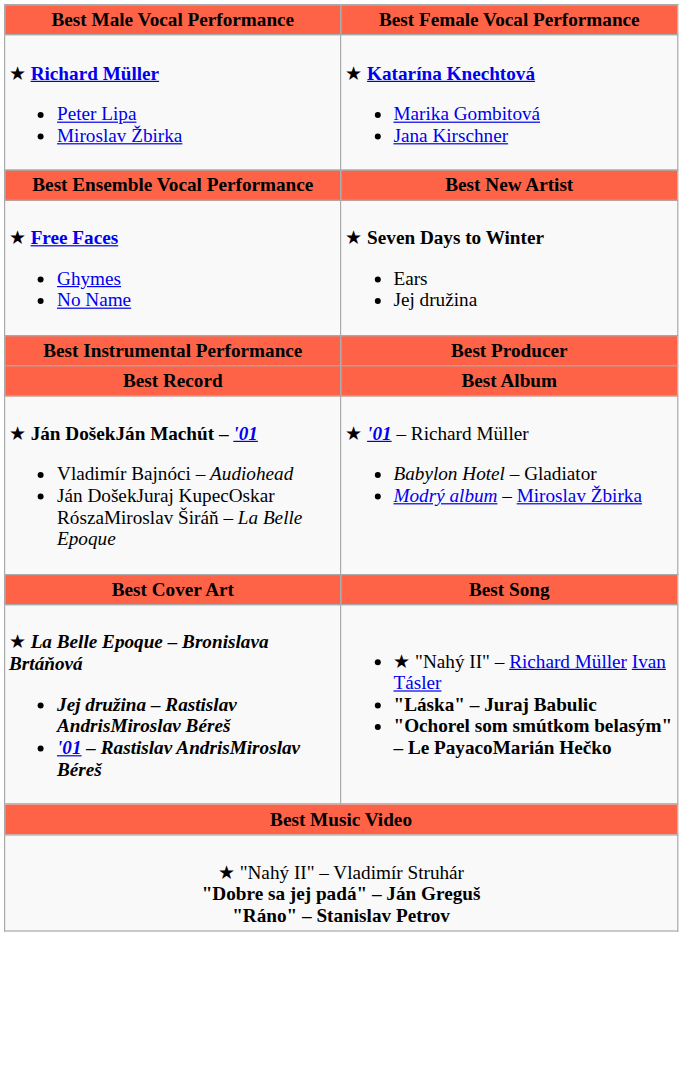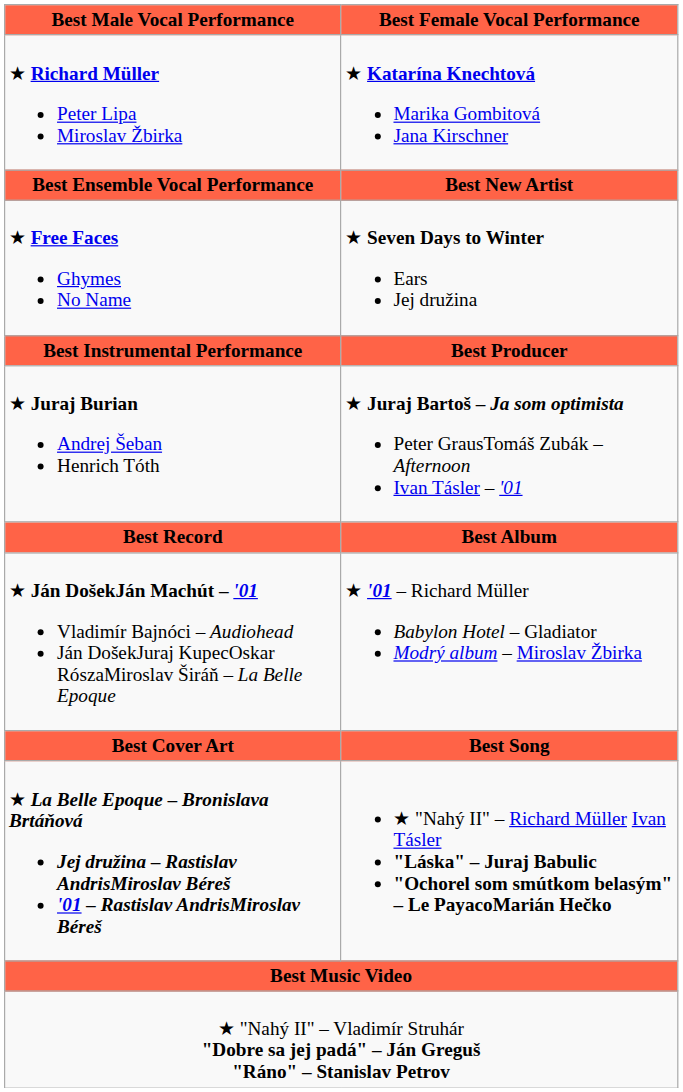 <table class=wikitable>
 <tr>
 <th style=background:TOMATO width=273>Best Male Vocal Performance</th>
 <th style=background:TOMATO width=273>Best Female Vocal Performance</th>
 </tr>
 <tr>
 <td scope=row valign=top><br>★ <strong><a href='#'>Richard Müller</a></strong><ul><li><a href='#'>Peter Lipa</a></li><li><a href='#'>Miroslav Žbirka</a></li></ul></td>
 <td scope=row valign=top><br>★ <strong><a href='#'>Katarína Knechtová</a></strong><ul><li><a href='#'>Marika Gombitová</a></li><li><a href='#'>Jana Kirschner</a></li></ul></td>
 </tr>
 <tr>
 <th style=background:TOMATO width=273>Best Ensemble Vocal Performance</th>
 <th style=background:TOMATO width=273>Best New Artist</th>
 </tr>
 <tr>
 <td scope=row valign=top><br>★ <strong><a href='#'>Free Faces</a></strong><ul><li><a href='#'>Ghymes</a></li><li><a href='#'>No Name</a></li></ul></td>
 <td scope=row valign=top><br>★ <strong>Seven Days to Winter</strong><ul><li>Ears</li><li>Jej družina</li></ul></td>
 </tr>
 <tr>
 <th style=background:TOMATO width=273>Best Instrumental Performance</th>
 <th style=background:TOMATO width=273>Best Producer</th>
+</tr>
+<tr>
+<td scope=row valign=top><br>★ <strong>Juraj Burian</strong><ul><li><a href='#'>Andrej Šeban</a></li><li>Henrich Tóth</li></ul></td>
+<td scope=row valign=top><br>★ <strong>Juraj Bartoš – <em>Ja som optimista</em> </strong><ul><li>Peter GrausTomáš Zubák – <em>Afternoon</em> </li><li><a href='#'>Ivan Tásler</a> – <em><a href='#'>'01</a></em> </li></ul></td>
 </tr>
 <tr>
 <th style=background:TOMATO width=273>Best Record</th>
 <th style=background:TOMATO width=273>Best Album</th>
 </tr>
 <tr>
 <td scope=row valign=top><br>★ <strong>Ján Došek</strong><strong>Ján Machút – <em><a href='#'>'01</a></em> </strong><ul><li>Vladimír Bajnóci – <em>Audiohead</em> </li><li>Ján DošekJuraj KupecOskar RószaMiroslav Širáň – <em>La Belle Epoque</em> </li></ul></td>
 <td scope=row valign=top><br>★  <strong><em><a href='#'>'01</a></em></strong> – Richard Müller<ul><li><em>Babylon Hotel</em> – Gladiator</li><li><em><a href='#'>Modrý album</a></em> – <a href='#'>Miroslav Žbirka</a></li></ul></td>
 </tr>
 <tr>
 <th style=background:TOMATO width=273>Best Cover Art</th>
 <th style=background:TOMATO width=273>Best Song</th>
 </tr>
 <tr>
 <td scope=row valign=top><br>★ <strong><em>La Belle Epoque<em>  – Bronislava Brtáňová<strong><ul><li></em>Jej družina<em>  – Rastislav AndrisMiroslav Béreš</li><li></em><a href='#'>'01</a><em>  – Rastislav AndrisMiroslav Béreš</li></ul></td>
 <td scope=row valign=top><br><ul><li>★  </strong>"Nahý II"  – <a href='#'>Richard Müller</a> <strong></strong><a href='#'>Ivan Tásler</a> <strong></li><li>"Láska"  – Juraj Babulic</li><li>"Ochorel som smútkom belasým"  – Le PayacoMarián Hečko</li></ul></td>
 </tr>
 <tr>
 <th colspan=2 style=background:TOMATO width=546>Best Music Video</th>
 </tr>
 <tr>
 <td colspan=2 scope=row valign=top align=center><br>★  </strong>"Nahý II"  – Vladimír Struhár<strong> <br>"Dobre sa jej padá"  – Ján Greguš  <br>"Ráno"  – Stanislav Petrov</td>
 </tr>
 </table>
